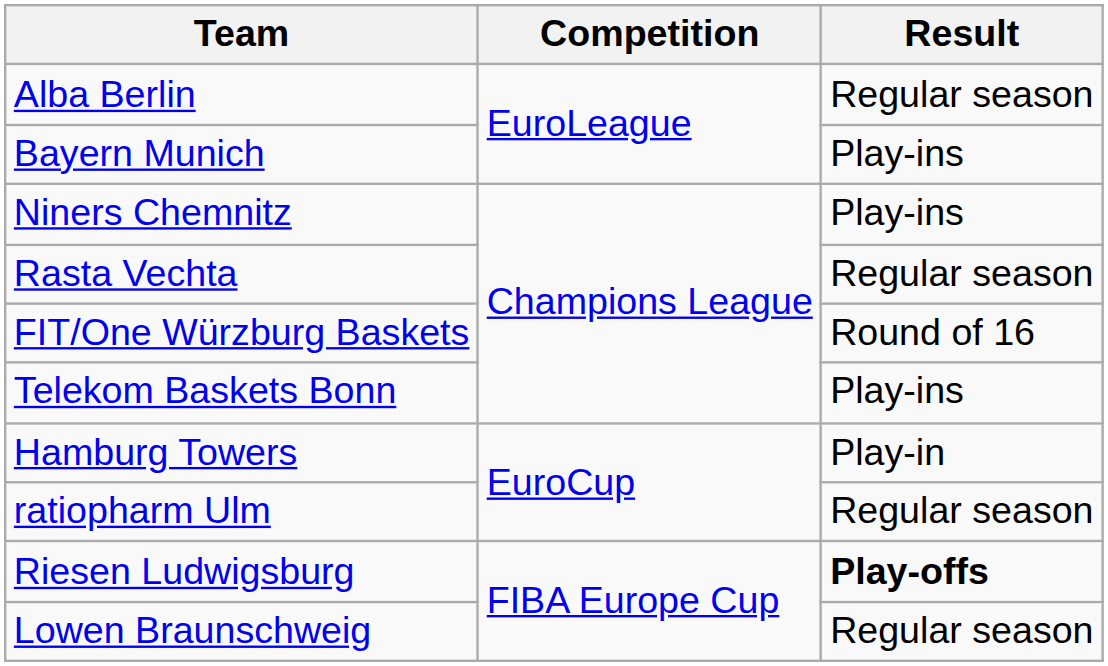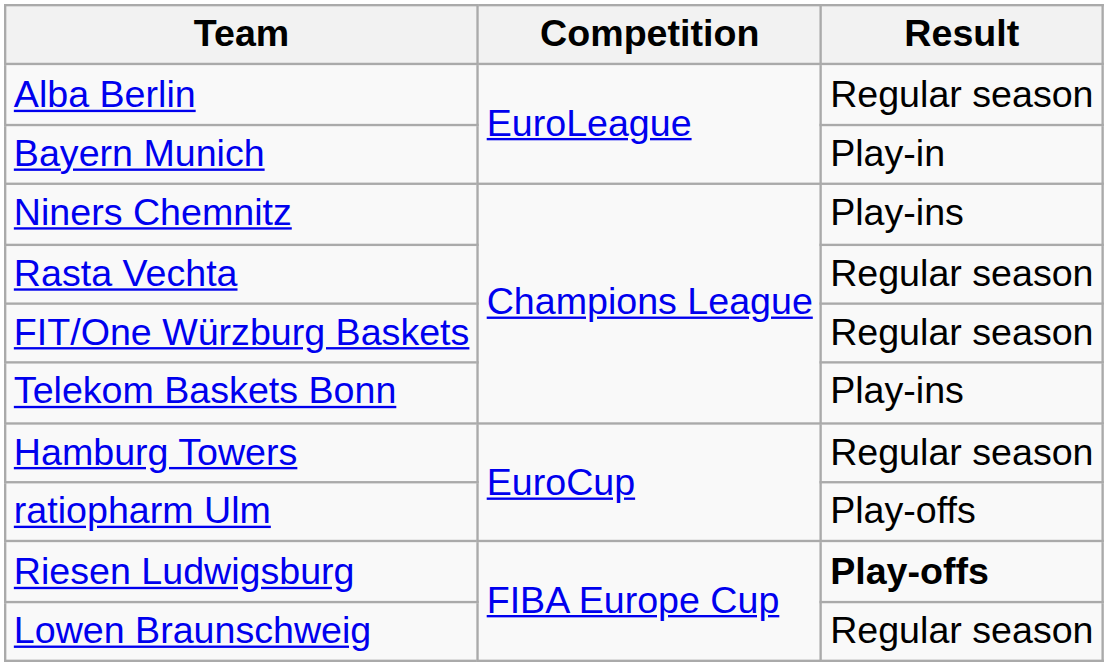 <table class="wikitable sortable">
 <tr>
 <th>Team</th>
 <th>Competition</th>
 <th>Result</th>
 </tr>
 <tr>
 <td><a href='#'>Alba Berlin</a></td>
 <td rowspan="2"><a href='#'>EuroLeague</a></td>
 <td>Regular season</td>
 </tr>
 <tr>
 <td><a href='#'>Bayern Munich</a></td>
-<td>Play-ins</td>
+<td>Play-in</td>
 </tr>
 <tr>
 <td><a href='#'>Niners Chemnitz</a></td>
 <td rowspan="4"><a href='#'>Champions League</a></td>
 <td>Play-ins</td>
 </tr>
 <tr>
 <td><a href='#'>Rasta Vechta</a></td>
 <td>Regular season</td>
 </tr>
 <tr>
 <td><a href='#'>FIT/One Würzburg Baskets</a></td>
-<td>Round of 16</td>
+<td>Regular season</td>
 </tr>
 <tr>
 <td><a href='#'>Telekom Baskets Bonn</a></td>
 <td>Play-ins</td>
 </tr>
 <tr>
 <td><a href='#'>Hamburg Towers</a></td>
 <td rowspan="2"><a href='#'>EuroCup</a></td>
-<td>Play-in</td>
+<td>Regular season</td>
 </tr>
 <tr>
 <td><a href='#'>ratiopharm Ulm</a></td>
-<td>Regular season</td>
+<td>Play-offs</td>
 </tr>
 <tr>
 <td><a href='#'>Riesen Ludwigsburg</a></td>
 <td rowspan="2"><a href='#'>FIBA Europe Cup</a></td>
 <td><strong>Play-offs</strong></td>
 </tr>
 <tr>
 <td><a href='#'>Lowen Braunschweig</a></td>
 <td>Regular season</td>
 </tr>
 </table>
